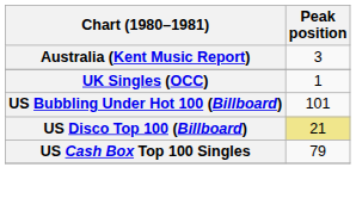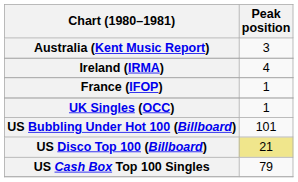 <table class="wikitable sortable plainrowheaders" style="text-align:center;">
 <tr>
 <th scope="col">Chart (1980–1981)</th>
 <th scope="col">Peak<br>position</th>
 </tr>
 <tr>
 <th scope="row">Australia (<a href='#'>Kent Music Report</a>)</th>
 <td>3</td>
 </tr>
 <tr>
 </tr>
 <tr>
 </tr>
 <tr>
 </tr>
 <tr>
+<th scope="row">Ireland (<a href='#'>IRMA</a>)</th>
+<td>4</td>
 </tr>
 <tr>
+</tr>
+<tr>
+</tr>
+<tr>
+<th scope="row">France (<a href='#'>IFOP</a>)</th>
+<td>1</td>
 </tr>
 <tr>
 </tr>
 <tr>
 </tr>
 <tr>
 </tr>
 <tr>
 </tr>
 <tr>
 </tr>
 <tr>
 <th scope="row"><a href='#'>UK Singles</a> (<a href='#'>OCC</a>)</th>
 <td>1</td>
 </tr>
 <tr>
 <th scope="row">US <a href='#'>Bubbling Under Hot 100</a> (<em><a href='#'>Billboard</a></em>)</th>
 <td>101</td>
 </tr>
 <tr>
 <th scope="row">US <a href='#'>Disco Top 100</a> (<em><a href='#'>Billboard</a></em>)</th>
 <td style="background: khaki;">21</td>
 </tr>
 <tr>
 <th scope="row">US <em><a href='#'>Cash Box</a></em> Top 100 Singles</th>
 <td>79</td>
 </tr>
 <tr>
 </tr>
 </table>
